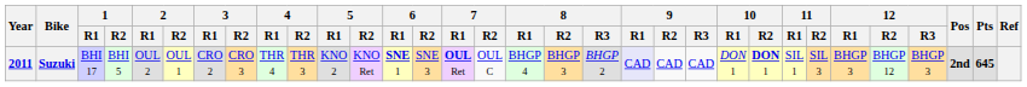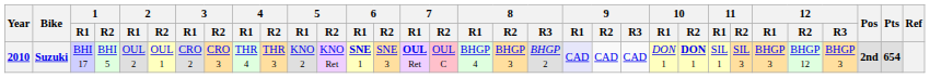 <table class="wikitable" style="text-align:center; font-size:90%">
 <tr>
 <th style="vertical-align:middle;" rowspan="2">Year</th>
 <th style="vertical-align:middle;" rowspan="2">Bike</th>
 <th colspan=2>1</th>
 <th colspan=2>2</th>
 <th colspan=2>3</th>
 <th colspan=2>4</th>
 <th colspan=2>5</th>
 <th colspan=2>6</th>
 <th colspan=2>7</th>
 <th colspan=3>8</th>
 <th colspan=3>9</th>
 <th colspan=2>10</th>
 <th colspan=2>11</th>
 <th colspan=3>12</th>
 <th rowspan=2>Pos</th>
 <th rowspan=2>Pts</th>
 <th rowspan=2>Ref</th>
 </tr>
 <tr>
 <th>R1</th>
 <th>R2</th>
 <th>R1</th>
 <th>R2</th>
 <th>R1</th>
 <th>R2</th>
 <th>R1</th>
 <th>R2</th>
 <th>R1</th>
 <th>R2</th>
 <th>R1</th>
 <th>R2</th>
 <th>R1</th>
 <th>R2</th>
 <th>R1</th>
 <th>R2</th>
 <th>R3</th>
 <th>R1</th>
 <th>R2</th>
 <th>R3</th>
 <th>R1</th>
 <th>R2</th>
 <th>R1</th>
 <th>R2</th>
 <th>R1</th>
 <th>R2</th>
 <th>R3</th>
 </tr>
 <tr>
-<th><a href='#'>2011</a></th>
+<th><a href='#'>2010</a></th>
 <th><a href='#'>Suzuki</a></th>
 <td style="background:#cfcfff;"><a href='#'>BHI</a><br><small>17</small></td>
 <td style="background:#dfffdf;"><a href='#'>BHI</a><br><small>5</small></td>
 <td style="background:#dfdfdf;"><a href='#'>OUL</a><br><small>2</small></td>
 <td style="background:#ffffbf;"><a href='#'>OUL</a><br><small>1</small></td>
 <td style="background:#dfdfdf;"><a href='#'>CRO</a><br><small>2</small></td>
 <td style="background:#ffdf9f;"><a href='#'>CRO</a><br><small>3</small></td>
 <td style="background:#dfffdf;"><a href='#'>THR</a><br><small>4</small></td>
 <td style="background:#ffdf9f;"><a href='#'>THR</a><br><small>3</small></td>
 <td style="background:#dfdfdf;"><a href='#'>KNO</a><br><small>2</small></td>
 <td style="background:#efcfff;"><a href='#'>KNO</a><br><small>Ret</small></td>
 <td style="background:#ffffbf;"><strong><a href='#'>SNE</a></strong><br><small>1</small></td>
 <td style="background:#ffdf9f;"><a href='#'>SNE</a><br><small>3</small></td>
 <td style="background:#efcfff;"><strong><a href='#'>OUL</a></strong><br><small>Ret</small></td>
-<td><a href='#'>OUL</a><br><small>C</small></td>
+<td style="background: pink;"><a href='#'>OUL</a><br><small>C</small></td>
 <td style="background:#dfffdf;"><a href='#'>BHGP</a><br><small>4</small></td>
 <td style="background:#ffdf9f;"><a href='#'>BHGP</a><br><small>3</small></td>
 <td style="background:#dfdfdf;"><em><a href='#'>BHGP</a></em><br><small>2</small></td>
 <td style="background: lavender;"><a href='#'>CAD</a></td>
 <td><a href='#'>CAD</a></td>
 <td><a href='#'>CAD</a></td>
 <td style="background:#ffffbf;"><em><a href='#'>DON</a></em><br><small>1</small></td>
 <td style="background:#ffffbf;"><strong><a href='#'>DON</a></strong><br><small>1</small></td>
 <td style="background:#ffffbf;"><a href='#'>SIL</a><br><small>1</small></td>
 <td style="background:#ffdf9f;"><a href='#'>SIL</a><br><small>3</small></td>
 <td style="background:#ffdf9f;"><a href='#'>BHGP</a><br><small>3</small></td>
 <td style="background:#dfffdf;"><a href='#'>BHGP</a><br><small>12</small></td>
 <td style="background:#ffdf9f;"><a href='#'>BHGP</a><br><small>3</small></td>
 <td style="background:#dfdfdf;"><strong>2nd</strong></td>
-<td style="background:#dfdfdf;"><strong>645</strong></td>
+<td style="background:#dfdfdf;"><strong>654</strong></td>
 <th></th>
 </tr>
 </table>
